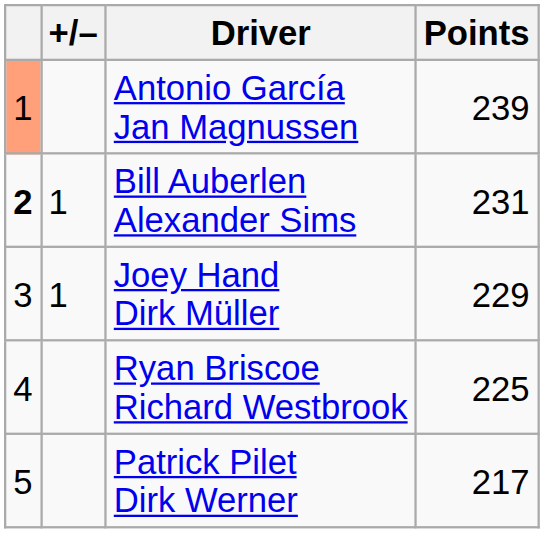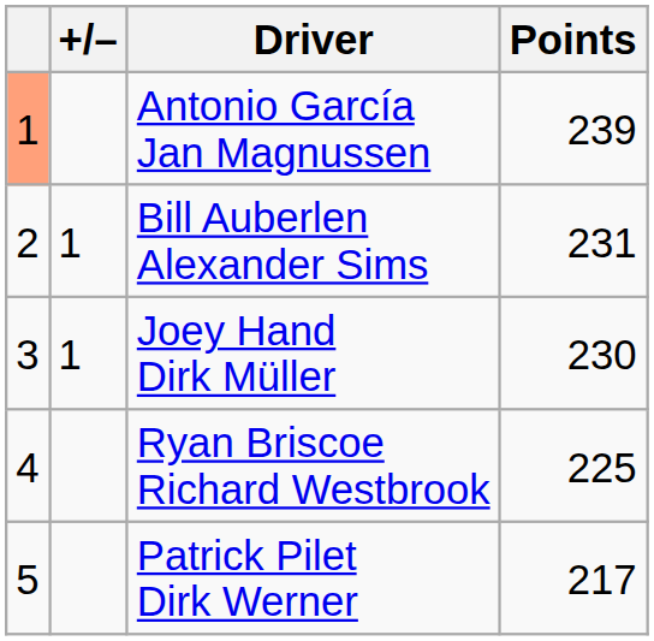 <table class="wikitable" style="font-size: 95%;">
 <tr>
 <th scope="col"></th>
 <th scope="col">+/–</th>
 <th scope="col">Driver</th>
 <th scope="col">Points</th>
 </tr>
 <tr>
 <td align=center style="background: lightsalmon;">1</td>
 <td align="left"></td>
 <td> <a href='#'>Antonio García</a><br> <a href='#'>Jan Magnussen</a></td>
 <td align=right>239</td>
 </tr>
 <tr>
-<td align=center><strong>2</strong></td>
+<td align=center>2</td>
 <td align="left"> 1</td>
 <td> <a href='#'>Bill Auberlen</a><br> <a href='#'>Alexander Sims</a></td>
 <td align=right>231</td>
 </tr>
 <tr>
 <td align=center>3</td>
 <td align="left"> 1</td>
 <td> <a href='#'>Joey Hand</a><br> <a href='#'>Dirk Müller</a></td>
-<td align=right>229</td>
+<td align=right>230</td>
 </tr>
 <tr>
 <td align=center>4</td>
 <td align="left"></td>
 <td> <a href='#'>Ryan Briscoe</a><br> <a href='#'>Richard Westbrook</a></td>
 <td align=right>225</td>
 </tr>
 <tr>
 <td align=center>5</td>
 <td align="left"></td>
 <td> <a href='#'>Patrick Pilet</a><br> <a href='#'>Dirk Werner</a></td>
 <td align=right>217</td>
 </tr>
 </table>
